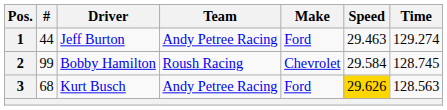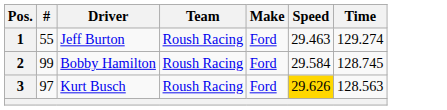 <table class="wikitable" style="font-size:95%">
 <tr>
 <th>Pos.</th>
 <th>#</th>
 <th>Driver</th>
 <th>Team</th>
 <th>Make</th>
 <th>Speed</th>
 <th>Time</th>
 </tr>
 <tr>
 <th>1</th>
-<td>44</td>
+<td>55</td>
 <td><a href='#'>Jeff Burton</a></td>
-<td><a href='#'>Andy Petree Racing</a></td>
+<td><a href='#'>Roush Racing</a></td>
 <td><a href='#'>Ford</a></td>
 <td>29.463</td>
 <td>129.274</td>
 </tr>
 <tr>
 <th>2</th>
 <td>99</td>
 <td><a href='#'>Bobby Hamilton</a></td>
 <td><a href='#'>Roush Racing</a></td>
-<td><a href='#'>Chevrolet</a></td>
+<td><a href='#'>Ford</a></td>
 <td>29.584</td>
 <td>128.745</td>
 </tr>
 <tr>
 <th>3</th>
-<td>68</td>
+<td>97</td>
 <td><a href='#'>Kurt Busch</a></td>
-<td><a href='#'>Andy Petree Racing</a></td>
+<td><a href='#'>Roush Racing</a></td>
 <td><a href='#'>Ford</a></td>
 <td style="background: gold;">29.626</td>
 <td>128.563</td>
 </tr>
 <tr>
 <th colspan="7"></th>
 </tr>
 </table>
